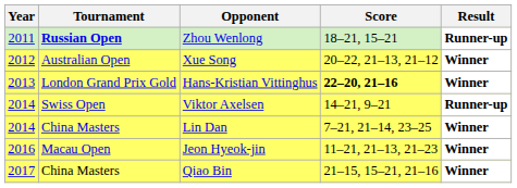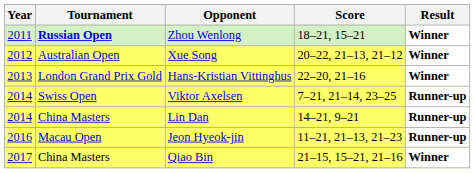 <table class="sortable wikitable" style="font-size: 90%;">
 <tr>
 <th>Year</th>
 <th>Tournament</th>
 <th>Opponent</th>
 <th>Score</th>
 <th>Result</th>
 </tr>
 <tr style="background:#D4F1C5">
 <td align="center"><a href='#'>2011</a></td>
 <td align="left"><strong><a href='#'>Russian Open</a></strong></td>
 <td align="left"> <a href='#'>Zhou Wenlong</a></td>
 <td align="left">18–21, 15–21</td>
-<td style="text-align:left; background:white"> <strong>Runner-up</strong></td>
+<td style="text-align:left; background:white"> <strong>Winner</strong></td>
 </tr>
 <tr style="background:#FFFF67">
 <td align="center"><a href='#'>2012</a></td>
 <td align="left"><a href='#'>Australian Open</a></td>
 <td align="left"> <a href='#'>Xue Song</a></td>
 <td align="left">20–22, 21–13, 21–12</td>
 <td style="text-align:left; background:white"> <strong>Winner</strong></td>
 </tr>
 <tr style="background:#FFFF67">
 <td align="center"><a href='#'>2013</a></td>
 <td align="left"><a href='#'>London Grand Prix Gold</a></td>
 <td align="left"> <a href='#'>Hans-Kristian Vittinghus</a></td>
-<td align="left"><strong>22–20, 21–16</strong></td>
+<td align="left">22–20, 21–16</td>
 <td style="text-align:left; background:white"> <strong>Winner</strong></td>
 </tr>
 <tr style="background:#FFFF67">
 <td align="center"><a href='#'>2014</a></td>
 <td align="left"><a href='#'>Swiss Open</a></td>
 <td align="left"> <a href='#'>Viktor Axelsen</a></td>
-<td align="left">14–21, 9–21</td>
+<td align="left">7–21, 21–14, 23–25</td>
 <td style="text-align:left; background:white"> <strong>Runner-up</strong></td>
 </tr>
 <tr style="background:#FFFF67">
 <td align="center"><a href='#'>2014</a></td>
 <td align="left"><a href='#'>China Masters</a></td>
 <td align="left"> <a href='#'>Lin Dan</a></td>
-<td align="left">7–21, 21–14, 23–25</td>
-<td style="text-align:left; background:white"> <strong>Winner</strong></td>
+<td align="left">14–21, 9–21</td>
+<td style="text-align:left; background:white"> <strong>Runner-up</strong></td>
 </tr>
 <tr style="background:#FFFF67">
 <td align="center"><a href='#'>2016</a></td>
 <td align="left"><a href='#'>Macau Open</a></td>
 <td align="left"> <a href='#'>Jeon Hyeok-jin</a></td>
 <td align="left">11–21, 21–13, 21–23</td>
-<td style="text-align:left; background:white"> <strong>Winner</strong></td>
+<td style="text-align:left; background:white"> <strong>Runner-up</strong></td>
 </tr>
 <tr style="background:#FFFF67">
 <td align="center"><a href='#'>2017</a></td>
 <td align="left">China Masters</td>
 <td align="left"> <a href='#'>Qiao Bin</a></td>
 <td align="left">21–15, 15–21, 21–16</td>
 <td style="text-align:left; background:white"> <strong>Winner</strong></td>
 </tr>
 </table>
